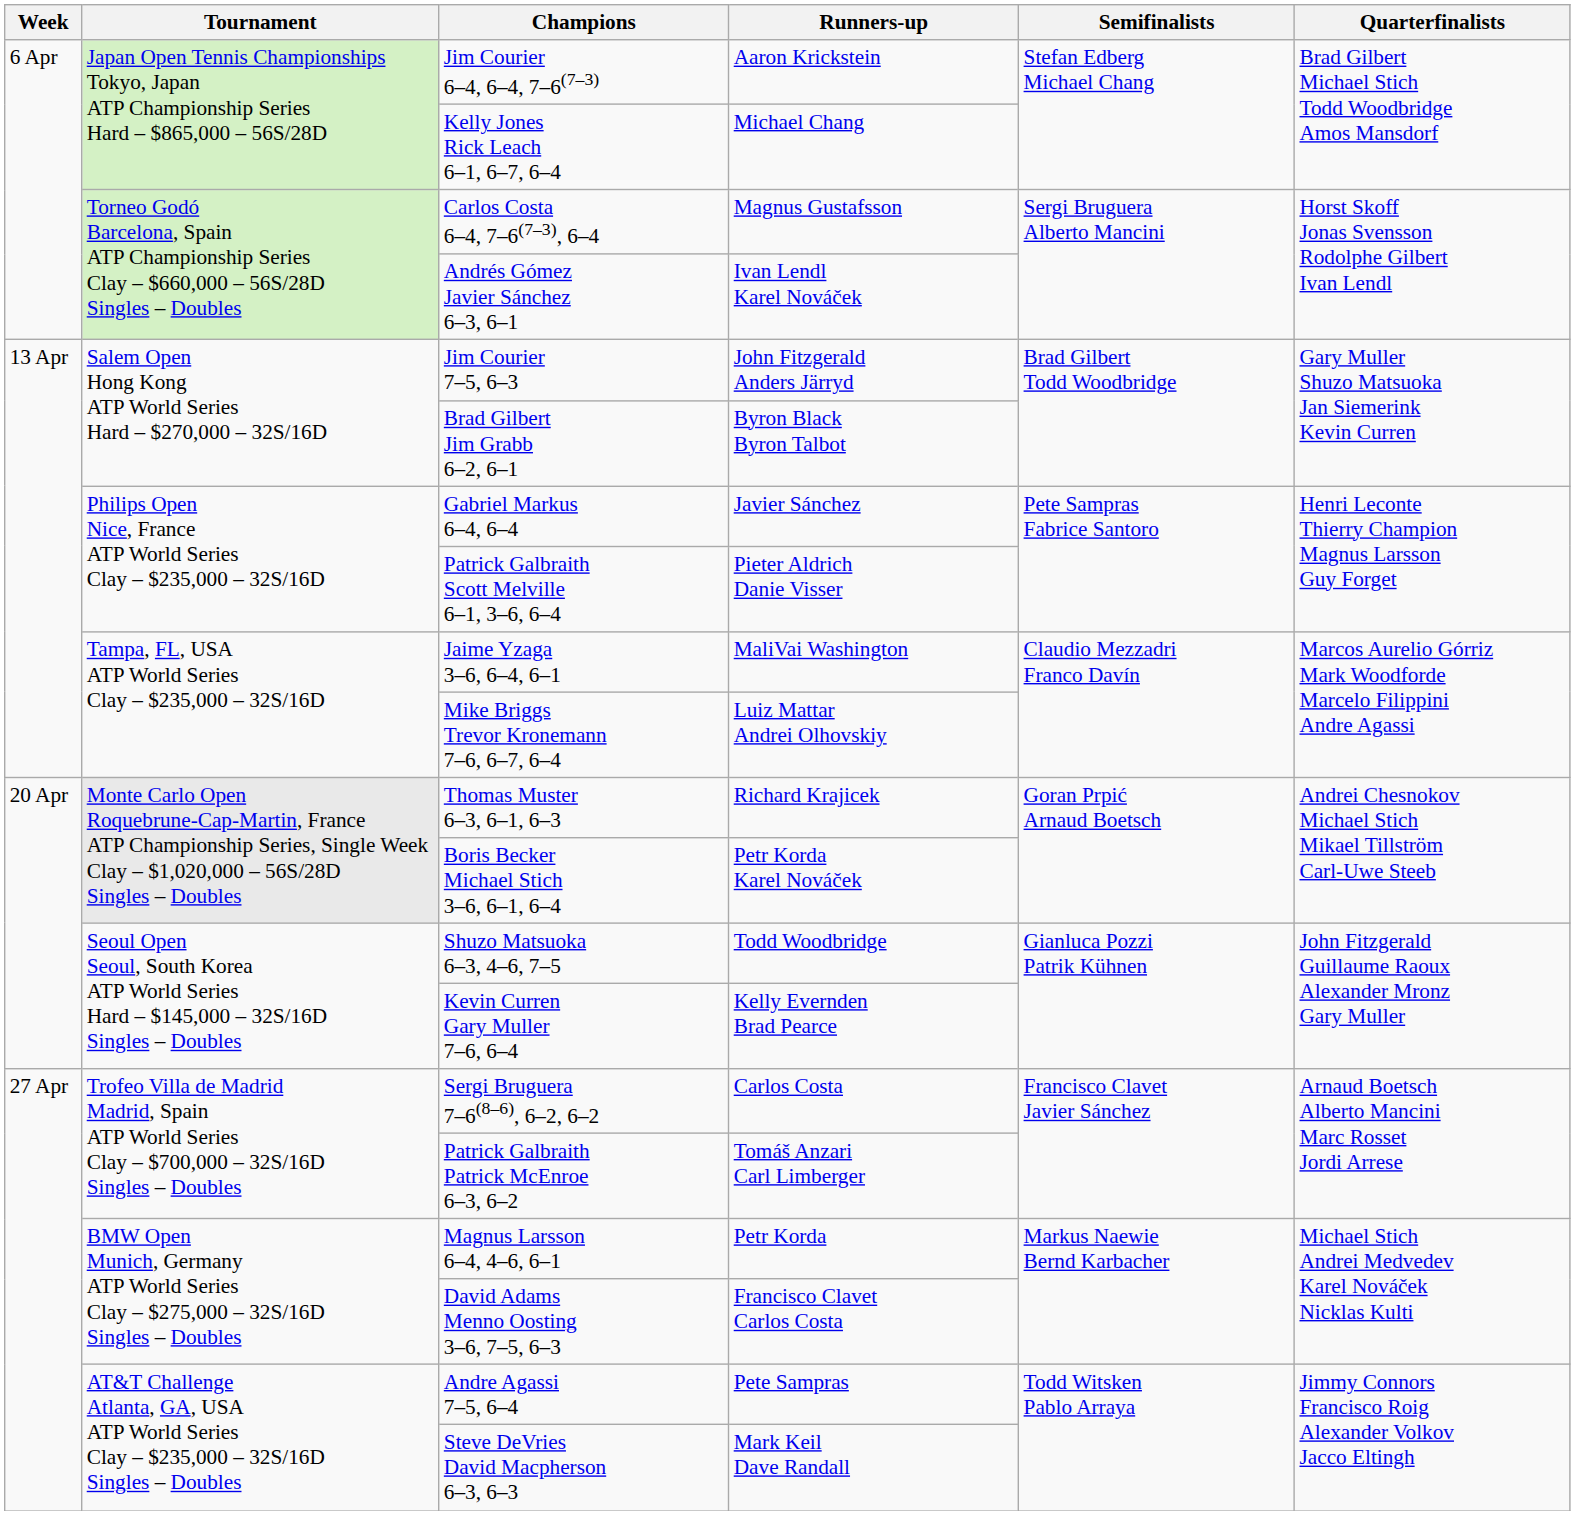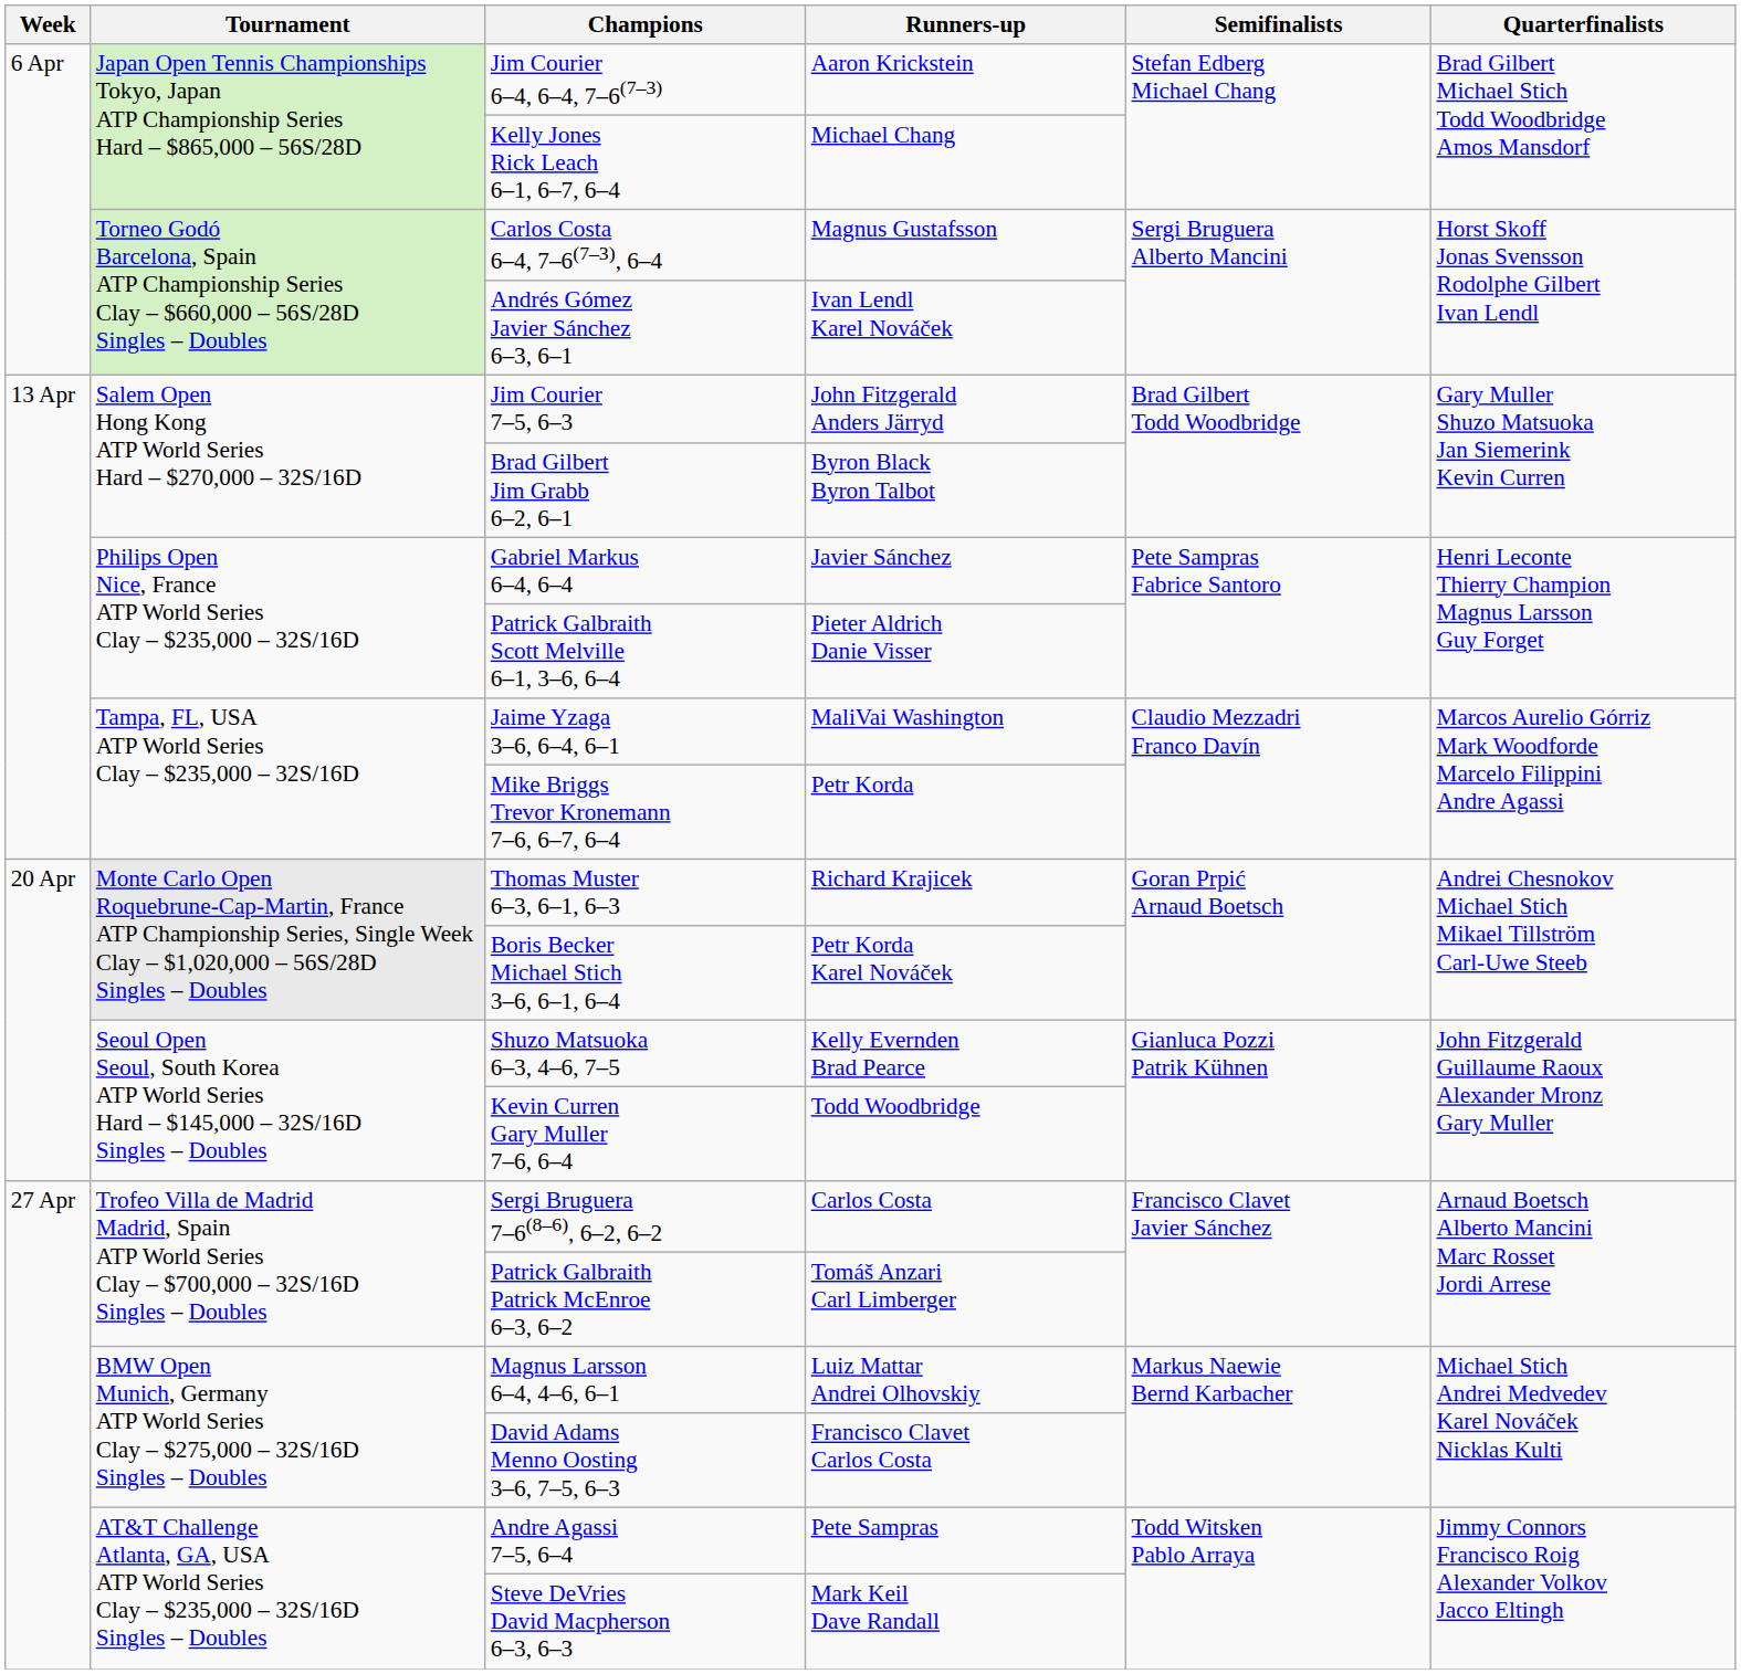 <table class=wikitable style=font-size:95%>
 <tr>
 <th style="width:48px;">Week</th>
 <th style="width:248px;">Tournament</th>
 <th style="width:200px;">Champions</th>
 <th style="width:200px;">Runners-up</th>
 <th style="width:190px;">Semifinalists</th>
 <th style="width:190px;">Quarterfinalists</th>
 </tr>
 <tr valign=top>
 <td rowspan=4>6 Apr</td>
 <td bgcolor=#D4F1C5 rowspan=2><a href='#'>Japan Open Tennis Championships</a> <br> Tokyo, Japan<br>ATP Championship Series <br>Hard – $865,000 – 56S/28D</td>
 <td> <a href='#'>Jim Courier</a><br> 6–4, 6–4, 7–6<sup>(7–3)</sup></td>
 <td> <a href='#'>Aaron Krickstein</a></td>
 <td rowspan=2> <a href='#'>Stefan Edberg</a><br> <a href='#'>Michael Chang</a></td>
 <td rowspan=2> <a href='#'>Brad Gilbert</a><br> <a href='#'>Michael Stich</a><br> <a href='#'>Todd Woodbridge</a><br> <a href='#'>Amos Mansdorf</a></td>
 </tr>
 <tr valign=top>
 <td> <a href='#'>Kelly Jones</a> <br>  <a href='#'>Rick Leach</a><br> 6–1, 6–7, 6–4</td>
 <td> <a href='#'>Michael Chang</a></td>
 </tr>
 <tr valign=top>
 <td bgcolor=#D4F1C5 rowspan=2><a href='#'>Torneo Godó</a> <br> <a href='#'>Barcelona</a>, Spain<br>ATP Championship Series <br> Clay – $660,000 – 56S/28D <br> <a href='#'>Singles</a> – <a href='#'>Doubles</a></td>
 <td> <a href='#'>Carlos Costa</a><br> 6–4, 7–6<sup>(7–3)</sup>, 6–4</td>
 <td> <a href='#'>Magnus Gustafsson</a></td>
 <td rowspan=2> <a href='#'>Sergi Bruguera</a><br> <a href='#'>Alberto Mancini</a></td>
 <td rowspan=2> <a href='#'>Horst Skoff</a><br> <a href='#'>Jonas Svensson</a><br> <a href='#'>Rodolphe Gilbert</a><br> <a href='#'>Ivan Lendl</a></td>
 </tr>
 <tr valign=top>
 <td> <a href='#'>Andrés Gómez</a> <br>  <a href='#'>Javier Sánchez</a><br> 6–3, 6–1</td>
 <td> <a href='#'>Ivan Lendl</a> <br>  <a href='#'>Karel Nováček</a></td>
 </tr>
 <tr valign=top>
 <td rowspan=6>13 Apr</td>
 <td rowspan=2><a href='#'>Salem Open</a> <br> Hong Kong<br>ATP World Series <br> Hard – $270,000 – 32S/16D</td>
 <td> <a href='#'>Jim Courier</a><br> 7–5, 6–3</td>
 <td> <a href='#'>John Fitzgerald</a> <br>  <a href='#'>Anders Järryd</a></td>
 <td rowspan=2> <a href='#'>Brad Gilbert</a><br> <a href='#'>Todd Woodbridge</a></td>
 <td rowspan=2> <a href='#'>Gary Muller</a><br> <a href='#'>Shuzo Matsuoka</a><br> <a href='#'>Jan Siemerink</a><br> <a href='#'>Kevin Curren</a></td>
 </tr>
 <tr valign=top>
 <td> <a href='#'>Brad Gilbert</a> <br>  <a href='#'>Jim Grabb</a><br> 6–2, 6–1</td>
 <td> <a href='#'>Byron Black</a> <br>  <a href='#'>Byron Talbot</a></td>
 </tr>
 <tr valign=top>
 <td rowspan=2><a href='#'>Philips Open</a> <br> <a href='#'>Nice</a>, France<br>ATP World Series<br> Clay – $235,000 – 32S/16D</td>
 <td> <a href='#'>Gabriel Markus</a><br> 6–4, 6–4</td>
 <td> <a href='#'>Javier Sánchez</a></td>
 <td rowspan=2> <a href='#'>Pete Sampras</a><br> <a href='#'>Fabrice Santoro</a></td>
 <td rowspan=2> <a href='#'>Henri Leconte</a><br> <a href='#'>Thierry Champion</a><br> <a href='#'>Magnus Larsson</a><br> <a href='#'>Guy Forget</a></td>
 </tr>
 <tr valign=top>
 <td> <a href='#'>Patrick Galbraith</a> <br>  <a href='#'>Scott Melville</a><br> 6–1, 3–6, 6–4</td>
 <td> <a href='#'>Pieter Aldrich</a> <br>  <a href='#'>Danie Visser</a></td>
 </tr>
 <tr valign=top>
 <td rowspan=2><a href='#'>Tampa</a>, <a href='#'>FL</a>, USA<br>ATP World Series <br> Clay – $235,000 – 32S/16D</td>
 <td> <a href='#'>Jaime Yzaga</a><br> 3–6, 6–4, 6–1</td>
 <td> <a href='#'>MaliVai Washington</a></td>
 <td rowspan=2> <a href='#'>Claudio Mezzadri</a><br> <a href='#'>Franco Davín</a></td>
 <td rowspan=2> <a href='#'>Marcos Aurelio Górriz</a><br> <a href='#'>Mark Woodforde</a><br> <a href='#'>Marcelo Filippini</a><br> <a href='#'>Andre Agassi</a></td>
 </tr>
 <tr valign=top>
 <td> <a href='#'>Mike Briggs</a> <br>  <a href='#'>Trevor Kronemann</a><br> 7–6, 6–7, 6–4</td>
-<td> <a href='#'>Luiz Mattar</a> <br>  <a href='#'>Andrei Olhovskiy</a></td>
+<td> <a href='#'>Petr Korda</a></td>
 </tr>
 <tr valign=top>
 <td rowspan=4>20 Apr</td>
 <td bgcolor=#E9E9E9 rowspan=2><a href='#'>Monte Carlo Open</a> <br> <a href='#'>Roquebrune-Cap-Martin</a>, France<br>ATP Championship Series, Single Week <br> Clay – $1,020,000 – 56S/28D <br> <a href='#'>Singles</a> – <a href='#'>Doubles</a></td>
 <td> <a href='#'>Thomas Muster</a><br> 6–3, 6–1, 6–3</td>
 <td> <a href='#'>Richard Krajicek</a></td>
 <td rowspan=2> <a href='#'>Goran Prpić</a><br> <a href='#'>Arnaud Boetsch</a></td>
 <td rowspan=2> <a href='#'>Andrei Chesnokov</a><br> <a href='#'>Michael Stich</a><br> <a href='#'>Mikael Tillström</a><br> <a href='#'>Carl-Uwe Steeb</a></td>
 </tr>
 <tr valign=top>
 <td> <a href='#'>Boris Becker</a> <br>  <a href='#'>Michael Stich</a><br> 3–6, 6–1, 6–4</td>
 <td> <a href='#'>Petr Korda</a> <br>  <a href='#'>Karel Nováček</a></td>
 </tr>
 <tr valign=top>
 <td rowspan=2><a href='#'>Seoul Open</a><br><a href='#'>Seoul</a>, South Korea<br>ATP World Series <br>Hard – $145,000 – 32S/16D <br> <a href='#'>Singles</a> – <a href='#'>Doubles</a></td>
 <td> <a href='#'>Shuzo Matsuoka</a><br> 6–3, 4–6, 7–5</td>
-<td> <a href='#'>Todd Woodbridge</a></td>
+<td> <a href='#'>Kelly Evernden</a> <br>  <a href='#'>Brad Pearce</a></td>
 <td rowspan=2> <a href='#'>Gianluca Pozzi</a><br> <a href='#'>Patrik Kühnen</a></td>
 <td rowspan=2> <a href='#'>John Fitzgerald</a><br> <a href='#'>Guillaume Raoux</a><br> <a href='#'>Alexander Mronz</a><br> <a href='#'>Gary Muller</a></td>
 </tr>
 <tr valign=top>
 <td> <a href='#'>Kevin Curren</a> <br>  <a href='#'>Gary Muller</a><br> 7–6, 6–4</td>
-<td> <a href='#'>Kelly Evernden</a> <br>  <a href='#'>Brad Pearce</a></td>
+<td> <a href='#'>Todd Woodbridge</a></td>
 </tr>
 <tr valign=top>
 <td rowspan=6>27 Apr</td>
 <td rowspan=2><a href='#'>Trofeo Villa de Madrid</a> <br> <a href='#'>Madrid</a>, Spain<br>ATP World Series <br> Clay – $700,000 – 32S/16D <br> <a href='#'>Singles</a> – <a href='#'>Doubles</a></td>
 <td> <a href='#'>Sergi Bruguera</a><br> 7–6<sup>(8–6)</sup>, 6–2, 6–2</td>
 <td> <a href='#'>Carlos Costa</a></td>
 <td rowspan=2> <a href='#'>Francisco Clavet</a><br> <a href='#'>Javier Sánchez</a></td>
 <td rowspan=2> <a href='#'>Arnaud Boetsch</a><br> <a href='#'>Alberto Mancini</a><br> <a href='#'>Marc Rosset</a><br> <a href='#'>Jordi Arrese</a></td>
 </tr>
 <tr valign=top>
 <td> <a href='#'>Patrick Galbraith</a> <br>  <a href='#'>Patrick McEnroe</a><br> 6–3, 6–2</td>
 <td> <a href='#'>Tomáš Anzari</a> <br>  <a href='#'>Carl Limberger</a></td>
 </tr>
 <tr valign=top>
 <td rowspan=2><a href='#'>BMW Open</a> <br> <a href='#'>Munich</a>, Germany<br>ATP World Series <br> Clay – $275,000 – 32S/16D <br> <a href='#'>Singles</a> – <a href='#'>Doubles</a></td>
 <td> <a href='#'>Magnus Larsson</a><br> 6–4, 4–6, 6–1</td>
-<td> <a href='#'>Petr Korda</a></td>
+<td> <a href='#'>Luiz Mattar</a> <br>  <a href='#'>Andrei Olhovskiy</a></td>
 <td rowspan=2> <a href='#'>Markus Naewie</a><br> <a href='#'>Bernd Karbacher</a></td>
 <td rowspan=2> <a href='#'>Michael Stich</a><br> <a href='#'>Andrei Medvedev</a><br> <a href='#'>Karel Nováček</a><br> <a href='#'>Nicklas Kulti</a></td>
 </tr>
 <tr valign=top>
 <td> <a href='#'>David Adams</a> <br>  <a href='#'>Menno Oosting</a><br> 3–6, 7–5, 6–3</td>
 <td> <a href='#'>Francisco Clavet</a> <br>  <a href='#'>Carlos Costa</a></td>
 </tr>
 <tr valign=top>
 <td rowspan=2><a href='#'>AT&T Challenge</a> <br> <a href='#'>Atlanta</a>, <a href='#'>GA</a>, USA<br>ATP World Series <br> Clay – $235,000 – 32S/16D <br> <a href='#'>Singles</a> – <a href='#'>Doubles</a></td>
 <td> <a href='#'>Andre Agassi</a><br> 7–5, 6–4</td>
 <td> <a href='#'>Pete Sampras</a></td>
 <td rowspan=2> <a href='#'>Todd Witsken</a><br> <a href='#'>Pablo Arraya</a></td>
 <td rowspan=2> <a href='#'>Jimmy Connors</a><br> <a href='#'>Francisco Roig</a><br> <a href='#'>Alexander Volkov</a><br> <a href='#'>Jacco Eltingh</a></td>
 </tr>
 <tr valign=top>
 <td> <a href='#'>Steve DeVries</a> <br>  <a href='#'>David Macpherson</a><br> 6–3, 6–3</td>
 <td> <a href='#'>Mark Keil</a> <br>  <a href='#'>Dave Randall</a></td>
 </tr>
 </table>
